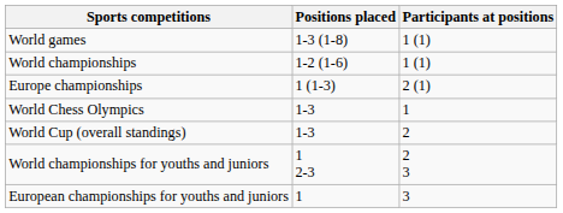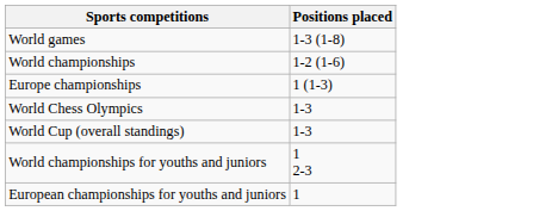 <table class="wikitable">
 <tr>
 <th>Sports competitions</th>
 <th>Positions placed</th>
-<th>Participants at positions</th>
 </tr>
 <tr>
 <td>World games</td>
 <td>1-3 (1-8)</td>
-<td>1 (1)</td>
 </tr>
 <tr>
 <td>World championships</td>
 <td>1-2 (1-6)</td>
-<td>1 (1)</td>
 </tr>
 <tr>
 <td>Europe championships</td>
 <td>1 (1-3)</td>
-<td>2 (1)</td>
 </tr>
 <tr>
 <td>World Chess Olympics</td>
 <td>1-3</td>
-<td>1</td>
 </tr>
 <tr>
 <td>World Cup (overall standings)</td>
 <td>1-3</td>
-<td>2</td>
 </tr>
 <tr>
 <td>World championships for youths and juniors</td>
 <td>1 <br> 2-3</td>
-<td>2 <br> 3</td>
 </tr>
 <tr>
 <td>European championships for youths and juniors</td>
 <td>1</td>
-<td>3</td>
 </tr>
 </table>
